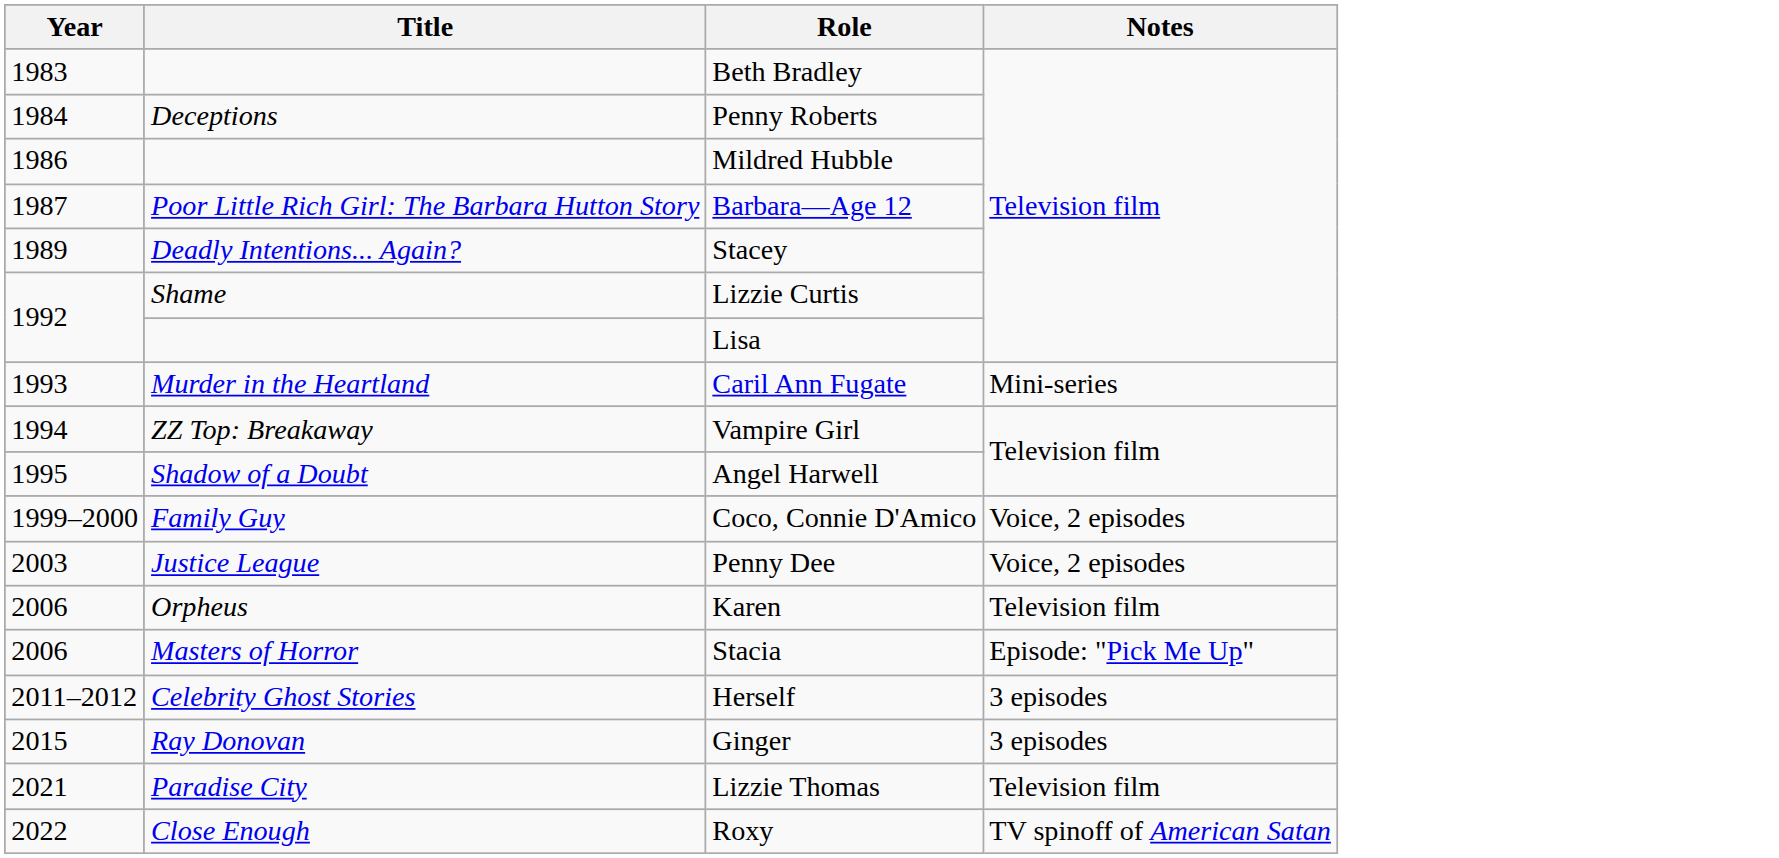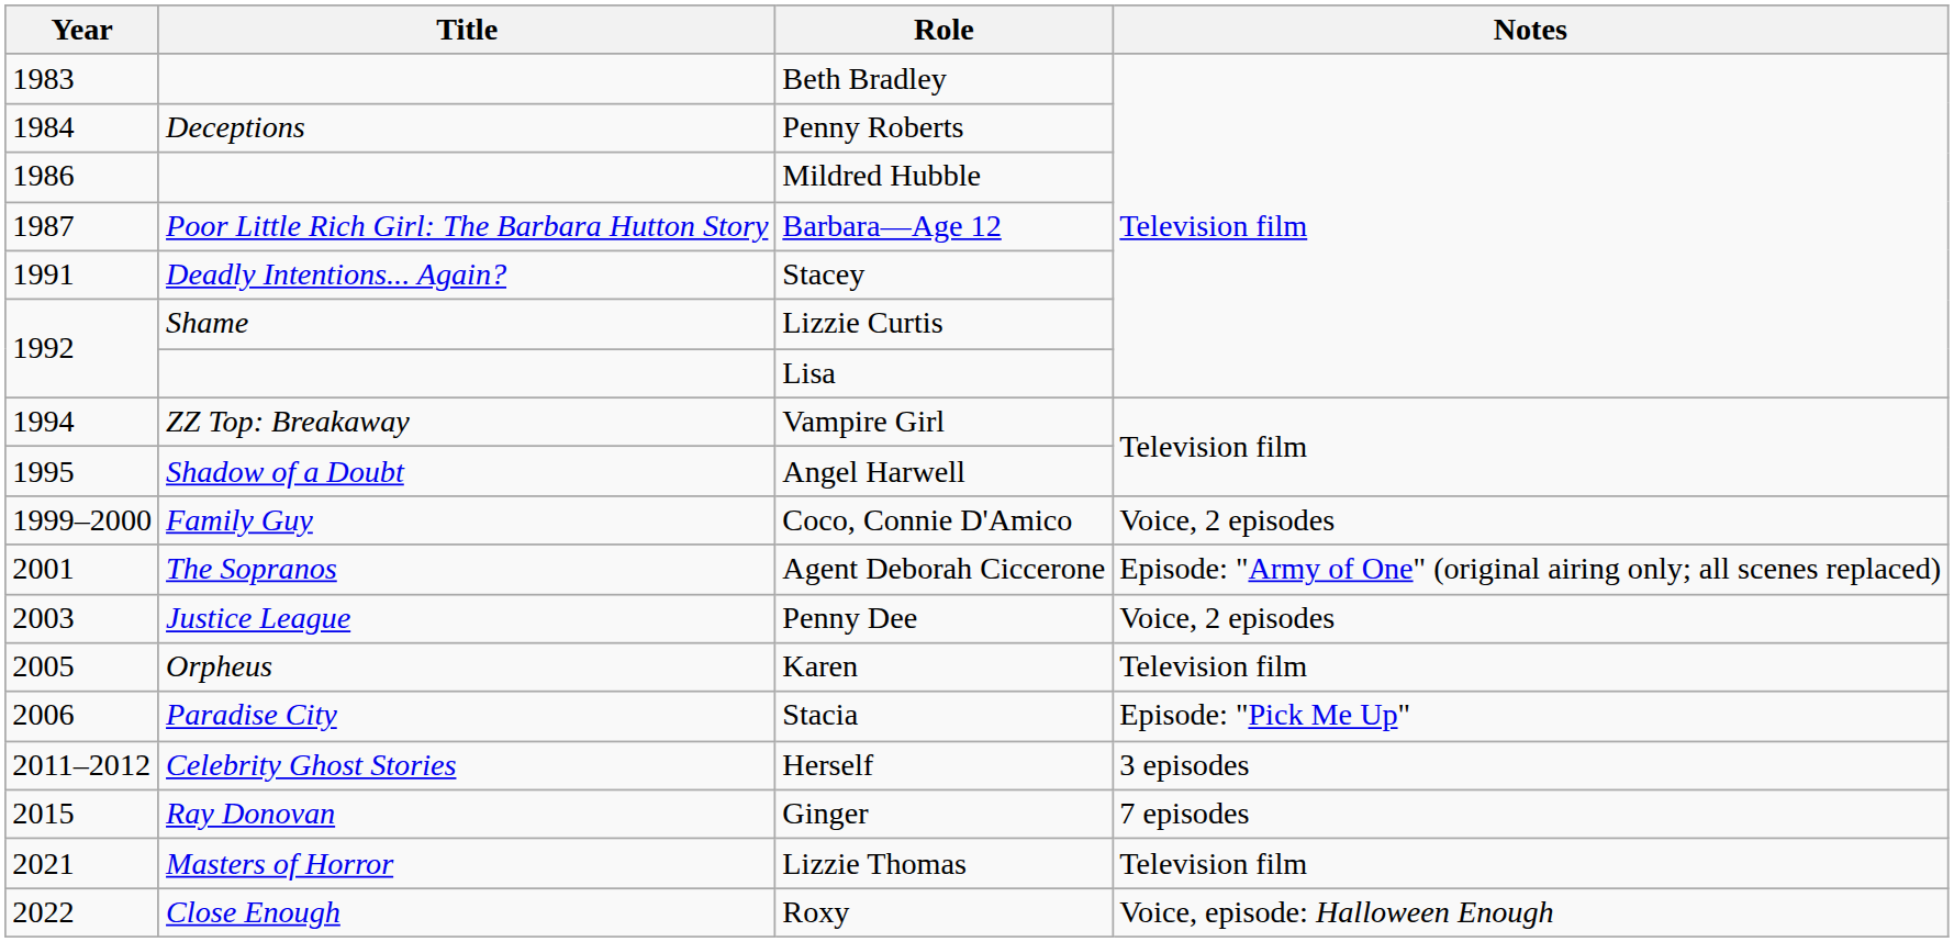 <table class="wikitable sortable">
 <tr>
 <th>Year</th>
 <th>Title</th>
 <th>Role</th>
 <th class="unsortable">Notes</th>
 </tr>
 <tr>
 <td>1983</td>
 <td><em></em></td>
 <td>Beth Bradley</td>
 <td rowspan="7"><a href='#'>Television film</a></td>
 </tr>
 <tr>
 <td>1984</td>
 <td><em>Deceptions</em></td>
 <td>Penny Roberts</td>
 </tr>
 <tr>
 <td>1986</td>
 <td><em></em></td>
 <td>Mildred Hubble</td>
 </tr>
 <tr>
 <td>1987</td>
 <td><em><a href='#'>Poor Little Rich Girl: The Barbara Hutton Story</a></em></td>
 <td><a href='#'>Barbara—Age 12</a></td>
 </tr>
 <tr>
-<td>1989</td>
+<td>1991</td>
 <td><em><a href='#'>Deadly Intentions... Again?</a></em></td>
 <td>Stacey</td>
 </tr>
 <tr>
 <td rowspan="2">1992</td>
 <td><em>Shame</em></td>
 <td>Lizzie Curtis</td>
 </tr>
 <tr>
 <td><em></em></td>
 <td>Lisa</td>
-</tr>
-<tr>
-<td>1993</td>
-<td><em><a href='#'>Murder in the Heartland</a></em></td>
-<td><a href='#'>Caril Ann Fugate</a></td>
-<td>Mini-series</td>
 </tr>
 <tr>
 <td>1994</td>
 <td><em>ZZ Top: Breakaway</em></td>
 <td>Vampire Girl</td>
 <td rowspan="2">Television film</td>
 </tr>
 <tr>
 <td>1995</td>
 <td><em><a href='#'>Shadow of a Doubt</a></em></td>
 <td>Angel Harwell</td>
 </tr>
 <tr>
 <td>1999–2000</td>
 <td><em><a href='#'>Family Guy</a></em></td>
 <td>Coco, Connie D'Amico</td>
 <td>Voice, 2 episodes</td>
 </tr>
 <tr>
+<td>2001</td>
+<td><em><a href='#'>The Sopranos</a></em></td>
+<td>Agent Deborah Ciccerone</td>
+<td>Episode: "<a href='#'>Army of One</a>" (original airing only; all scenes replaced)</td>
+</tr>
+<tr>
 <td>2003</td>
 <td><em><a href='#'>Justice League</a></em></td>
 <td>Penny Dee</td>
 <td>Voice, 2 episodes</td>
 </tr>
 <tr>
-<td>2006</td>
+<td>2005</td>
 <td><em>Orpheus</em></td>
 <td>Karen</td>
 <td>Television film</td>
 </tr>
 <tr>
 <td>2006</td>
-<td><em><a href='#'>Masters of Horror</a></em></td>
+<td><em><a href='#'>Paradise City</a></em></td>
 <td>Stacia</td>
 <td>Episode: "<a href='#'>Pick Me Up</a>"</td>
 </tr>
 <tr>
 <td>2011–2012</td>
 <td><em><a href='#'>Celebrity Ghost Stories</a></em></td>
 <td>Herself</td>
 <td>3 episodes</td>
 </tr>
 <tr>
 <td>2015</td>
 <td><em><a href='#'>Ray Donovan</a></em></td>
 <td>Ginger</td>
-<td>3 episodes</td>
+<td>7 episodes</td>
 </tr>
 <tr>
 <td>2021</td>
-<td><em><a href='#'>Paradise City</a></em></td>
+<td><em><a href='#'>Masters of Horror</a></em></td>
 <td>Lizzie Thomas</td>
 <td>Television film</td>
 </tr>
 <tr>
 <td>2022</td>
 <td><em><a href='#'>Close Enough</a></em></td>
 <td>Roxy</td>
-<td>TV spinoff of <em><a href='#'>American Satan</a></em></td>
+<td>Voice, episode: <em>Halloween Enough</em></td>
 </tr>
 </table>
